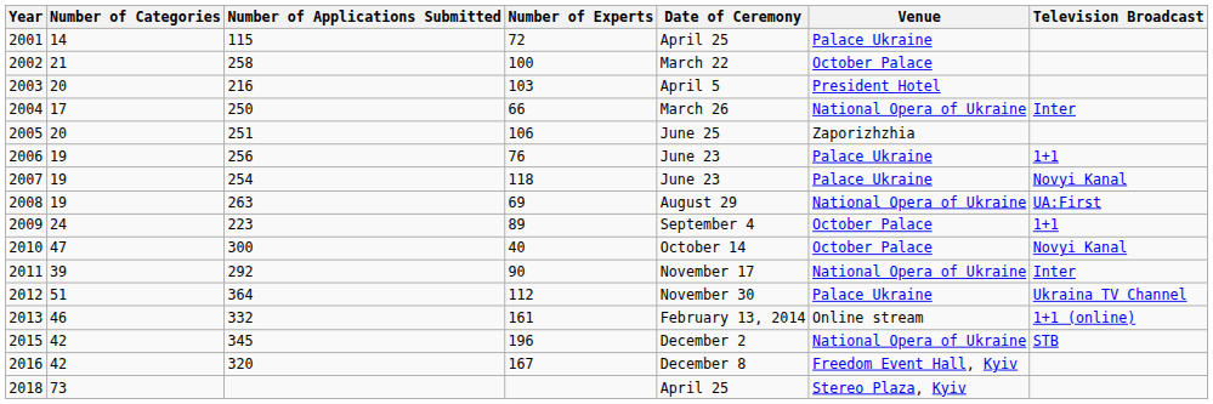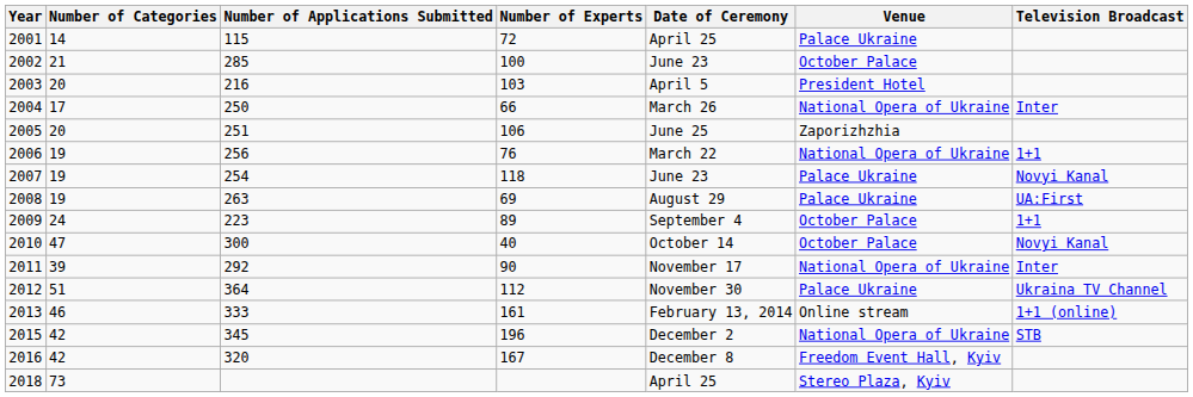 <table class="wikitable">
 <tr>
 <th>Year</th>
 <th>Number of Categories</th>
 <th>Number of Applications Submitted</th>
 <th>Number of Experts</th>
 <th>Date of Ceremony</th>
 <th>Venue</th>
 <th>Television Broadcast</th>
 </tr>
 <tr>
 <td>2001</td>
 <td>14</td>
 <td>115</td>
 <td>72</td>
 <td>April 25</td>
 <td><a href='#'>Palace Ukraine</a></td>
 <td></td>
 </tr>
 <tr>
 <td>2002</td>
 <td>21</td>
-<td>258</td>
+<td>285</td>
 <td>100</td>
-<td>March 22</td>
+<td>June 23</td>
 <td><a href='#'>October Palace</a></td>
 <td></td>
 </tr>
 <tr>
 <td>2003</td>
 <td>20</td>
 <td>216</td>
 <td>103</td>
 <td>April 5</td>
 <td><a href='#'>President Hotel</a></td>
 <td></td>
 </tr>
 <tr>
 <td>2004</td>
 <td>17</td>
 <td>250</td>
 <td>66</td>
 <td>March 26</td>
 <td><a href='#'>National Opera of Ukraine</a></td>
 <td><a href='#'>Inter</a></td>
 </tr>
 <tr>
 <td>2005</td>
 <td>20</td>
 <td>251</td>
 <td>106</td>
 <td>June 25</td>
 <td>Zaporizhzhia</td>
 <td></td>
 </tr>
 <tr>
 <td>2006</td>
 <td>19</td>
 <td>256</td>
 <td>76</td>
-<td>June 23</td>
-<td><a href='#'>Palace Ukraine</a></td>
+<td>March 22</td>
+<td><a href='#'>National Opera of Ukraine</a></td>
 <td><a href='#'>1+1</a></td>
 </tr>
 <tr>
 <td>2007</td>
 <td>19</td>
 <td>254</td>
 <td>118</td>
 <td>June 23</td>
 <td><a href='#'>Palace Ukraine</a></td>
 <td><a href='#'>Novyi Kanal</a></td>
 </tr>
 <tr>
 <td>2008</td>
 <td>19</td>
 <td>263</td>
 <td>69</td>
 <td>August 29</td>
-<td><a href='#'>National Opera of Ukraine</a></td>
+<td><a href='#'>Palace Ukraine</a></td>
 <td><a href='#'>UA:First</a></td>
 </tr>
 <tr>
 <td>2009</td>
 <td>24</td>
 <td>223</td>
 <td>89</td>
 <td>September 4</td>
 <td><a href='#'>October Palace</a></td>
 <td><a href='#'>1+1</a></td>
 </tr>
 <tr>
 <td>2010</td>
 <td>47</td>
 <td>300</td>
 <td>40</td>
 <td>October 14</td>
 <td><a href='#'>October Palace</a></td>
 <td><a href='#'>Novyi Kanal</a></td>
 </tr>
 <tr>
 <td>2011</td>
 <td>39</td>
 <td>292</td>
 <td>90</td>
 <td>November 17</td>
 <td><a href='#'>National Opera of Ukraine</a></td>
 <td><a href='#'>Inter</a></td>
 </tr>
 <tr>
 <td>2012</td>
 <td>51</td>
 <td>364</td>
 <td>112</td>
 <td>November 30</td>
 <td><a href='#'>Palace Ukraine</a></td>
 <td><a href='#'>Ukraina TV Channel</a></td>
 </tr>
 <tr>
 <td>2013</td>
 <td>46</td>
-<td>332</td>
+<td>333</td>
 <td>161</td>
 <td>February 13, 2014</td>
 <td>Online stream</td>
 <td><a href='#'>1+1 (online)</a></td>
 </tr>
 <tr>
 <td>2015</td>
 <td>42</td>
 <td>345</td>
 <td>196</td>
 <td>December 2</td>
 <td><a href='#'>National Opera of Ukraine</a></td>
 <td><a href='#'>STB</a></td>
 </tr>
 <tr>
 <td>2016</td>
 <td>42</td>
 <td>320</td>
 <td>167</td>
 <td>December 8</td>
 <td><a href='#'>Freedom Event Hall</a>, <a href='#'>Kyiv</a></td>
 <td></td>
 </tr>
 <tr>
 <td>2018</td>
 <td>73</td>
 <td></td>
 <td></td>
 <td>April 25</td>
 <td><a href='#'>Stereo Plaza</a>, <a href='#'>Kyiv</a></td>
 <td></td>
 </tr>
 </table>
